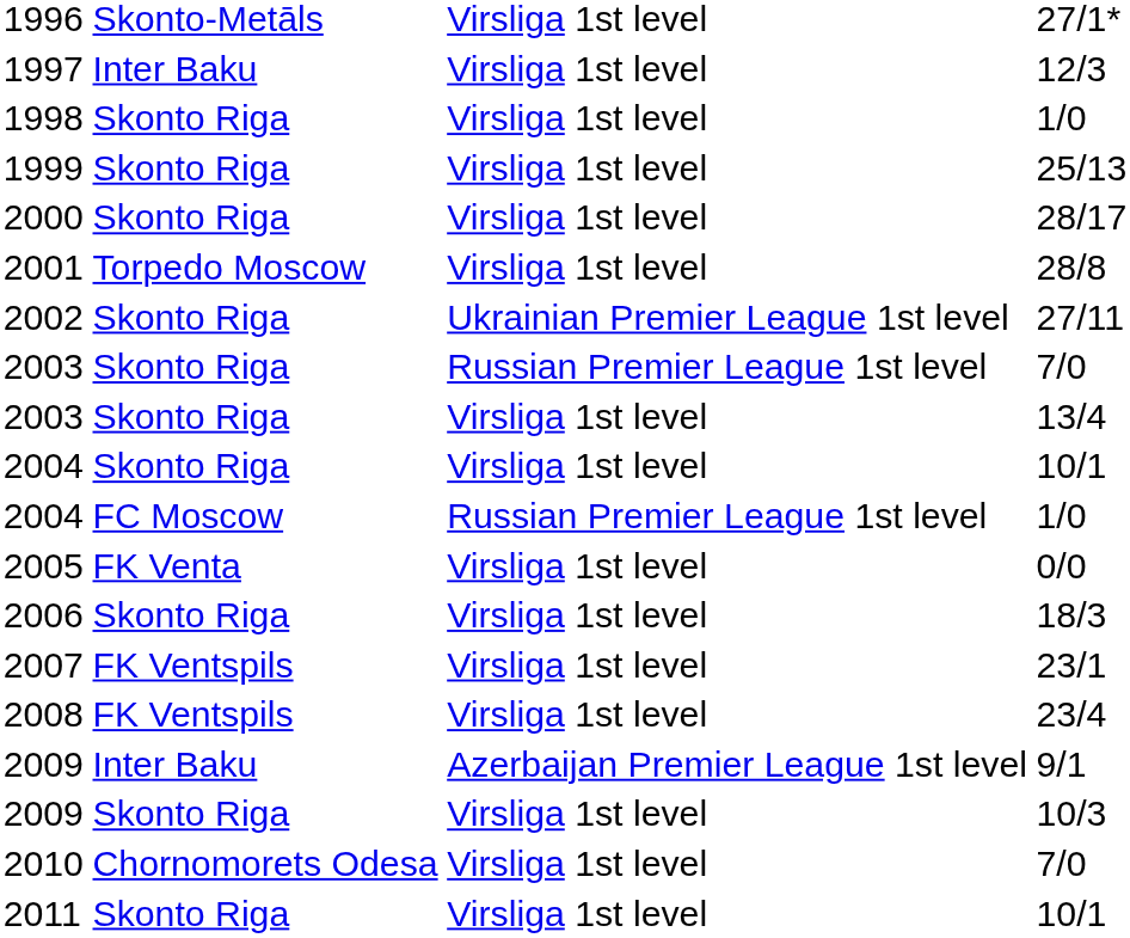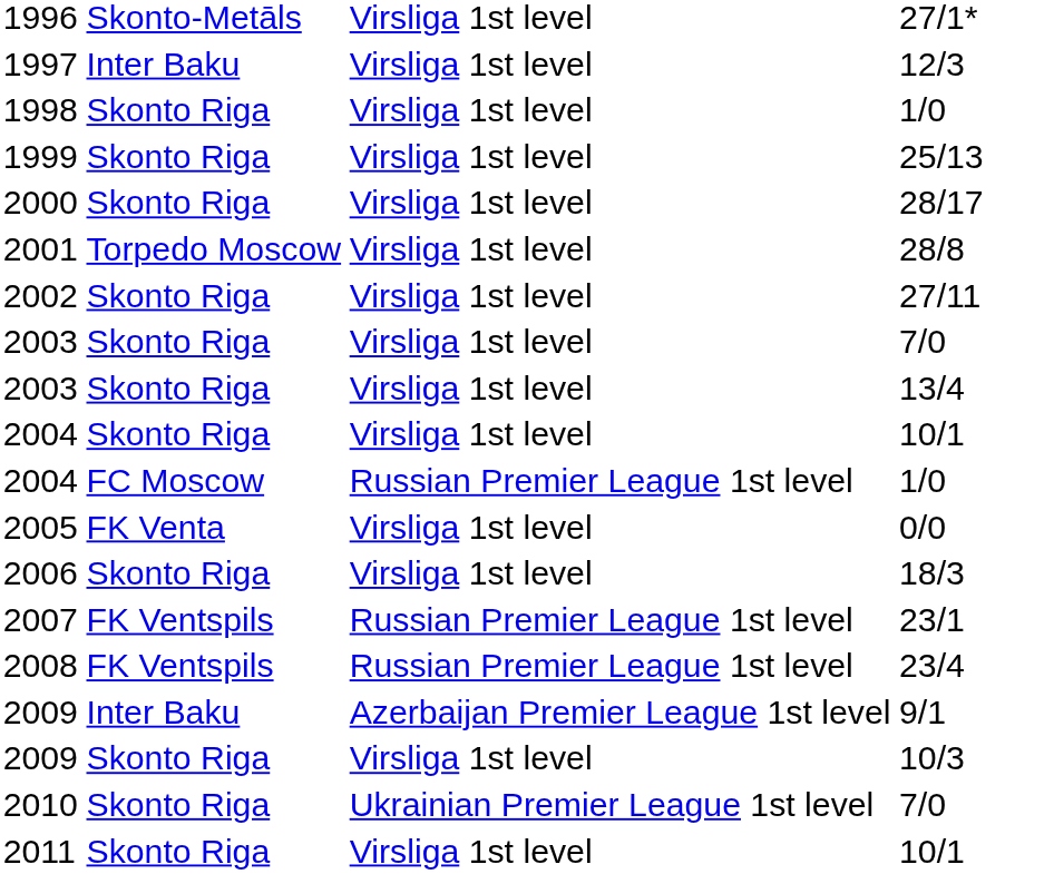 <table>
 <tr>
 <td>1996</td>
 <td><a href='#'>Skonto-Metāls</a></td>
 <td><a href='#'>Virsliga</a> 1st level</td>
 <td>27/1*</td>
 </tr>
 <tr>
 <td>1997</td>
 <td><a href='#'>Inter Baku</a></td>
 <td><a href='#'>Virsliga</a> 1st level</td>
 <td>12/3</td>
 </tr>
 <tr>
 <td>1998</td>
 <td><a href='#'>Skonto Riga</a></td>
 <td><a href='#'>Virsliga</a> 1st level</td>
 <td>1/0</td>
 </tr>
 <tr>
 <td>1999</td>
 <td><a href='#'>Skonto Riga</a></td>
 <td><a href='#'>Virsliga</a> 1st level</td>
 <td>25/13</td>
 </tr>
 <tr>
 <td>2000</td>
 <td><a href='#'>Skonto Riga</a></td>
 <td><a href='#'>Virsliga</a> 1st level</td>
 <td>28/17</td>
 </tr>
 <tr>
 <td>2001</td>
 <td><a href='#'>Torpedo Moscow</a></td>
 <td><a href='#'>Virsliga</a> 1st level</td>
 <td>28/8</td>
 </tr>
 <tr>
 <td>2002</td>
 <td><a href='#'>Skonto Riga</a></td>
-<td><a href='#'>Ukrainian Premier League</a> 1st level</td>
+<td><a href='#'>Virsliga</a> 1st level</td>
 <td>27/11</td>
 </tr>
 <tr>
 <td>2003</td>
 <td><a href='#'>Skonto Riga</a></td>
-<td><a href='#'>Russian Premier League</a> 1st level</td>
+<td><a href='#'>Virsliga</a> 1st level</td>
 <td>7/0</td>
 </tr>
 <tr>
 <td>2003</td>
 <td><a href='#'>Skonto Riga</a></td>
 <td><a href='#'>Virsliga</a> 1st level</td>
 <td>13/4</td>
 </tr>
 <tr>
 <td>2004</td>
 <td><a href='#'>Skonto Riga</a></td>
 <td><a href='#'>Virsliga</a> 1st level</td>
 <td>10/1</td>
 </tr>
 <tr>
 <td>2004</td>
 <td><a href='#'>FC Moscow</a></td>
 <td><a href='#'>Russian Premier League</a> 1st level</td>
 <td>1/0</td>
 </tr>
 <tr>
 <td>2005</td>
 <td><a href='#'>FK Venta</a></td>
 <td><a href='#'>Virsliga</a> 1st level</td>
 <td>0/0</td>
 </tr>
 <tr>
 <td>2006</td>
 <td><a href='#'>Skonto Riga</a></td>
 <td><a href='#'>Virsliga</a> 1st level</td>
 <td>18/3</td>
 </tr>
 <tr>
 <td>2007</td>
 <td><a href='#'>FK Ventspils</a></td>
-<td><a href='#'>Virsliga</a> 1st level</td>
+<td><a href='#'>Russian Premier League</a> 1st level</td>
 <td>23/1</td>
 </tr>
 <tr>
 <td>2008</td>
 <td><a href='#'>FK Ventspils</a></td>
-<td><a href='#'>Virsliga</a> 1st level</td>
+<td><a href='#'>Russian Premier League</a> 1st level</td>
 <td>23/4</td>
 </tr>
 <tr>
 <td>2009</td>
 <td><a href='#'>Inter Baku</a></td>
 <td><a href='#'>Azerbaijan Premier League</a> 1st level</td>
 <td>9/1</td>
 <td></td>
 </tr>
 <tr>
 <td>2009</td>
 <td><a href='#'>Skonto Riga</a></td>
 <td><a href='#'>Virsliga</a> 1st level</td>
 <td>10/3</td>
 <td></td>
 </tr>
 <tr>
 <td>2010</td>
-<td><a href='#'>Chornomorets Odesa</a></td>
-<td><a href='#'>Virsliga</a> 1st level</td>
+<td><a href='#'>Skonto Riga</a></td>
+<td><a href='#'>Ukrainian Premier League</a> 1st level</td>
 <td>7/0</td>
 <td></td>
 </tr>
 <tr>
 <td>2011</td>
 <td><a href='#'>Skonto Riga</a></td>
 <td><a href='#'>Virsliga</a> 1st level</td>
 <td>10/1</td>
 <td></td>
 </tr>
 </table>
